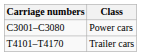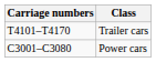 <table class="wikitable">
 <tr>
 <th>Carriage numbers</th>
 <th>Class</th>
 </tr>
 <tr>
+<td>T4101–T4170</td>
+<td>Trailer cars</td>
+</tr>
+<tr>
 <td>C3001–C3080</td>
 <td>Power cars</td>
 </tr>
-<tr>
-<td>T4101–T4170</td>
-<td>Trailer cars</td>
-</tr>
 </table>
